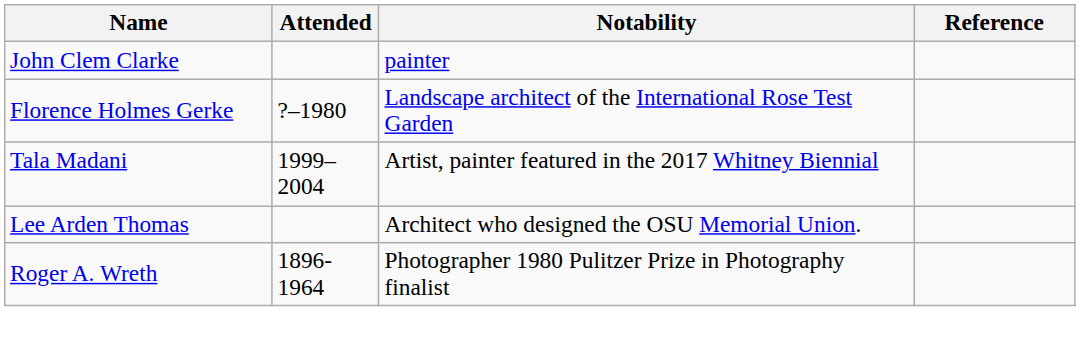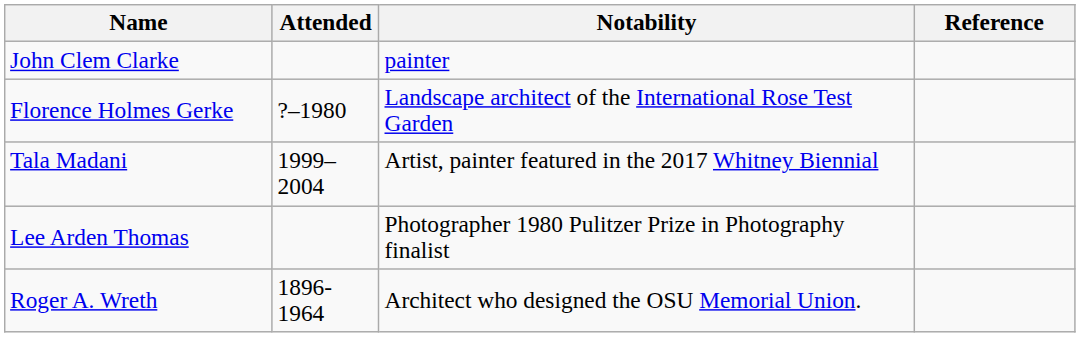 <table class="wikitable sortable" style="width:83%">
 <tr>
 <th width="25%">Name</th>
 <th width="10%">Attended</th>
 <th width="50%">Notability</th>
 <th width="*">Reference</th>
 </tr>
 <tr>
 <td><a href='#'>John Clem Clarke</a></td>
 <td></td>
 <td><a href='#'>painter</a></td>
 <td></td>
 </tr>
 <tr>
 <td><a href='#'>Florence Holmes Gerke</a></td>
 <td>?–1980</td>
 <td><a href='#'>Landscape architect</a> of the <a href='#'>International Rose Test Garden</a></td>
 <td></td>
 </tr>
 <tr valign="top">
 <td><a href='#'>Tala Madani</a></td>
 <td>1999–2004</td>
 <td>Artist, painter featured in the 2017 <a href='#'>Whitney Biennial</a></td>
 <td></td>
 </tr>
 <tr>
 <td><a href='#'>Lee Arden Thomas</a></td>
 <td></td>
-<td>Architect who designed the OSU <a href='#'>Memorial Union</a>.</td>
+<td>Photographer 1980 Pulitzer Prize in Photography finalist</td>
 <td></td>
 </tr>
 <tr>
 <td><a href='#'>Roger A. Wreth</a></td>
 <td>1896-1964</td>
-<td>Photographer 1980 Pulitzer Prize in Photography finalist</td>
+<td>Architect who designed the OSU <a href='#'>Memorial Union</a>.</td>
 <td></td>
 </tr>
 </table>
